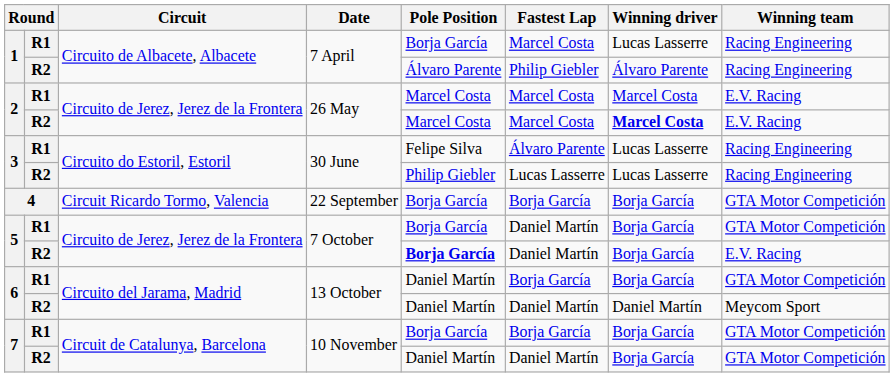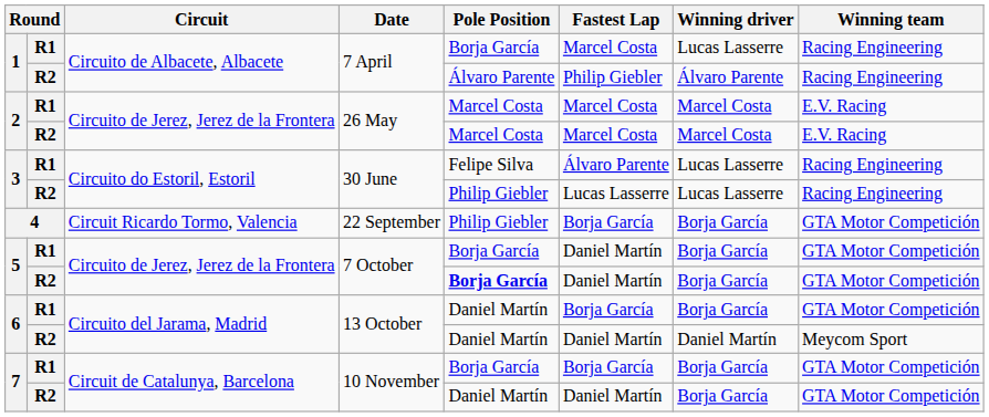 <table class="wikitable" style="font-size: 85%;">
 <tr>
 <th colspan=2>Round</th>
 <th>Circuit</th>
 <th>Date</th>
 <th>Pole Position</th>
 <th>Fastest Lap</th>
 <th>Winning driver</th>
 <th>Winning team</th>
 </tr>
 <tr>
 <th rowspan=2>1</th>
 <th>R1</th>
 <td rowspan=2> <a href='#'>Circuito de Albacete</a>, <a href='#'>Albacete</a></td>
 <td rowspan=2>7 April</td>
 <td> <a href='#'>Borja García</a></td>
 <td> <a href='#'>Marcel Costa</a></td>
 <td> Lucas Lasserre</td>
 <td><a href='#'>Racing Engineering</a></td>
 </tr>
 <tr>
 <th>R2</th>
 <td nowrap> <a href='#'>Álvaro Parente</a></td>
 <td> <a href='#'>Philip Giebler</a></td>
 <td> <a href='#'>Álvaro Parente</a></td>
 <td><a href='#'>Racing Engineering</a></td>
 </tr>
 <tr>
 <th rowspan=2>2</th>
 <th>R1</th>
 <td rowspan=2 nowrap> <a href='#'>Circuito de Jerez</a>, <a href='#'>Jerez de la Frontera</a></td>
 <td rowspan=2>26 May</td>
 <td> <a href='#'>Marcel Costa</a></td>
 <td> <a href='#'>Marcel Costa</a></td>
 <td> <a href='#'>Marcel Costa</a></td>
 <td><a href='#'>E.V. Racing</a></td>
 </tr>
 <tr>
 <th>R2</th>
 <td> <a href='#'>Marcel Costa</a></td>
 <td> <a href='#'>Marcel Costa</a></td>
-<td><strong> <a href='#'>Marcel Costa</a></strong></td>
+<td> <a href='#'>Marcel Costa</a></td>
 <td><a href='#'>E.V. Racing</a></td>
 </tr>
 <tr>
 <th rowspan=2>3</th>
 <th>R1</th>
 <td rowspan=2> <a href='#'>Circuito do Estoril</a>, <a href='#'>Estoril</a></td>
 <td rowspan=2>30 June</td>
 <td> Felipe Silva</td>
 <td> <a href='#'>Álvaro Parente</a></td>
 <td> Lucas Lasserre</td>
 <td><a href='#'>Racing Engineering</a></td>
 </tr>
 <tr>
 <th>R2</th>
 <td> <a href='#'>Philip Giebler</a></td>
 <td nowrap> Lucas Lasserre</td>
 <td nowrap> Lucas Lasserre</td>
 <td><a href='#'>Racing Engineering</a></td>
 </tr>
 <tr>
 <th colspan=2>4</th>
 <td> <a href='#'>Circuit Ricardo Tormo</a>, <a href='#'>Valencia</a></td>
 <td nowrap>22 September</td>
-<td> <a href='#'>Borja García</a></td>
+<td> <a href='#'>Philip Giebler</a></td>
 <td> <a href='#'>Borja García</a></td>
 <td> <a href='#'>Borja García</a></td>
 <td><a href='#'>GTA Motor Competición</a></td>
 </tr>
 <tr>
 <th rowspan=2>5</th>
 <th>R1</th>
 <td rowspan=2> <a href='#'>Circuito de Jerez</a>, <a href='#'>Jerez de la Frontera</a></td>
 <td rowspan=2>7 October</td>
 <td> <a href='#'>Borja García</a></td>
 <td> Daniel Martín</td>
 <td> <a href='#'>Borja García</a></td>
 <td><a href='#'>GTA Motor Competición</a></td>
 </tr>
 <tr>
 <th>R2</th>
 <td><strong> <a href='#'>Borja García</a></strong></td>
 <td> Daniel Martín</td>
 <td> <a href='#'>Borja García</a></td>
-<td><a href='#'>E.V. Racing</a></td>
+<td><a href='#'>GTA Motor Competición</a></td>
 </tr>
 <tr>
 <th rowspan=2>6</th>
 <th>R1</th>
 <td rowspan=2> <a href='#'>Circuito del Jarama</a>, <a href='#'>Madrid</a></td>
 <td rowspan=2>13 October</td>
 <td> Daniel Martín</td>
 <td> <a href='#'>Borja García</a></td>
 <td> <a href='#'>Borja García</a></td>
 <td><a href='#'>GTA Motor Competición</a></td>
 </tr>
 <tr>
 <th>R2</th>
 <td> Daniel Martín</td>
 <td> Daniel Martín</td>
 <td> Daniel Martín</td>
 <td>Meycom Sport</td>
 </tr>
 <tr>
 <th rowspan=2>7</th>
 <th>R1</th>
 <td rowspan=2> <a href='#'>Circuit de Catalunya</a>, <a href='#'>Barcelona</a></td>
 <td rowspan=2>10 November</td>
 <td> <a href='#'>Borja García</a></td>
 <td> <a href='#'>Borja García</a></td>
 <td> <a href='#'>Borja García</a></td>
 <td><a href='#'>GTA Motor Competición</a></td>
 </tr>
 <tr>
 <th>R2</th>
 <td> Daniel Martín</td>
 <td> Daniel Martín</td>
 <td> <a href='#'>Borja García</a></td>
 <td nowrap><a href='#'>GTA Motor Competición</a></td>
 </tr>
 </table>
